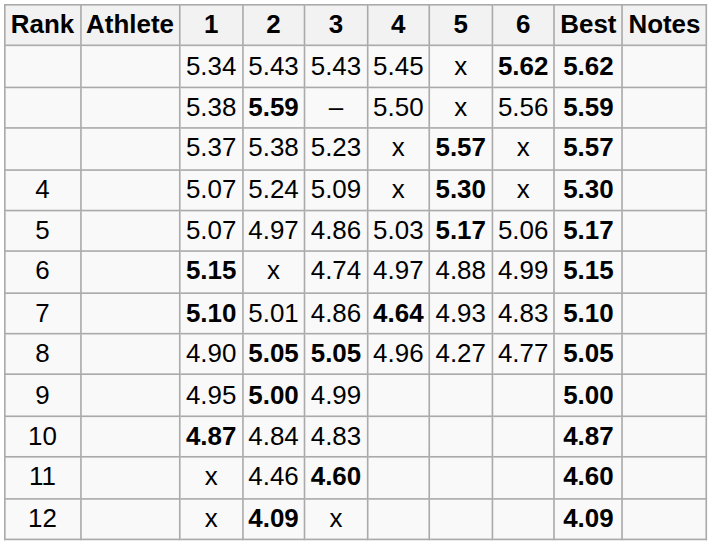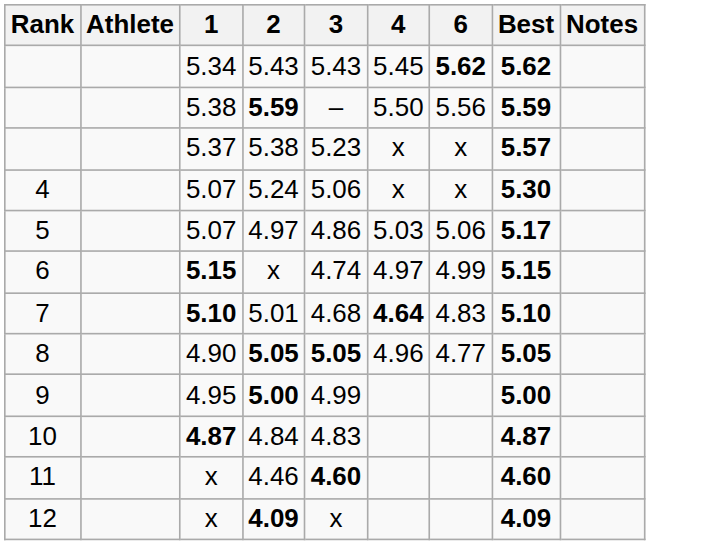 <table class="wikitable sortable" style="text-align:center">
 <tr>
 <th>Rank</th>
 <th>Athlete</th>
 <th>1</th>
 <th>2</th>
 <th>3</th>
 <th>4</th>
-<th>5</th>
 <th>6</th>
 <th>Best</th>
 <th>Notes</th>
 </tr>
 <tr>
 <td></td>
 <td style="text-align:left"></td>
 <td>5.34</td>
 <td>5.43</td>
 <td>5.43</td>
 <td>5.45</td>
-<td>x</td>
 <td><strong>5.62</strong></td>
 <td><strong>5.62</strong></td>
 <td></td>
 </tr>
 <tr>
 <td></td>
 <td style="text-align:left"></td>
 <td>5.38</td>
 <td><strong>5.59</strong></td>
 <td>–</td>
 <td>5.50</td>
-<td>x</td>
 <td>5.56</td>
 <td><strong>5.59</strong></td>
 <td></td>
 </tr>
 <tr>
 <td></td>
 <td style="text-align:left"></td>
 <td>5.37</td>
 <td>5.38</td>
 <td>5.23</td>
 <td>x</td>
-<td><strong>5.57</strong></td>
 <td>x</td>
 <td><strong>5.57</strong></td>
 <td></td>
 </tr>
 <tr>
 <td>4</td>
 <td style="text-align:left"></td>
 <td>5.07</td>
 <td>5.24</td>
-<td>5.09</td>
+<td>5.06</td>
 <td>x</td>
-<td><strong>5.30</strong></td>
 <td>x</td>
 <td><strong>5.30</strong></td>
 <td></td>
 </tr>
 <tr>
 <td>5</td>
 <td style="text-align:left"></td>
 <td>5.07</td>
 <td>4.97</td>
 <td>4.86</td>
 <td>5.03</td>
-<td><strong>5.17</strong></td>
 <td>5.06</td>
 <td><strong>5.17</strong></td>
 <td></td>
 </tr>
 <tr>
 <td>6</td>
 <td style="text-align:left"></td>
 <td><strong>5.15</strong></td>
 <td>x</td>
 <td>4.74</td>
 <td>4.97</td>
-<td>4.88</td>
 <td>4.99</td>
 <td><strong>5.15</strong></td>
 <td></td>
 </tr>
 <tr>
 <td>7</td>
 <td style="text-align:left"></td>
 <td><strong>5.10</strong></td>
 <td>5.01</td>
-<td>4.86</td>
+<td>4.68</td>
 <td><strong>4.64</strong></td>
-<td>4.93</td>
 <td>4.83</td>
 <td><strong>5.10</strong></td>
 <td></td>
 </tr>
 <tr>
 <td>8</td>
 <td style="text-align:left"></td>
 <td>4.90</td>
 <td><strong>5.05</strong></td>
 <td><strong>5.05</strong></td>
 <td>4.96</td>
-<td>4.27</td>
 <td>4.77</td>
 <td><strong>5.05</strong></td>
 <td></td>
 </tr>
 <tr>
 <td>9</td>
 <td style="text-align:left"></td>
 <td>4.95</td>
 <td><strong>5.00</strong></td>
 <td>4.99</td>
-<td></td>
 <td></td>
 <td></td>
 <td><strong>5.00</strong></td>
 <td></td>
 </tr>
 <tr>
 <td>10</td>
 <td style="text-align:left"></td>
 <td><strong>4.87</strong></td>
 <td>4.84</td>
 <td>4.83</td>
 <td></td>
 <td></td>
-<td></td>
 <td><strong>4.87</strong></td>
 <td></td>
 </tr>
 <tr>
 <td>11</td>
 <td style="text-align:left"></td>
 <td>x</td>
 <td>4.46</td>
 <td><strong>4.60</strong></td>
-<td></td>
 <td></td>
 <td></td>
 <td><strong>4.60</strong></td>
 <td></td>
 </tr>
 <tr>
 <td>12</td>
 <td style="text-align:left"></td>
 <td>x</td>
 <td><strong>4.09</strong></td>
 <td>x</td>
 <td></td>
 <td></td>
-<td></td>
 <td><strong>4.09</strong></td>
 <td></td>
 </tr>
 </table>
